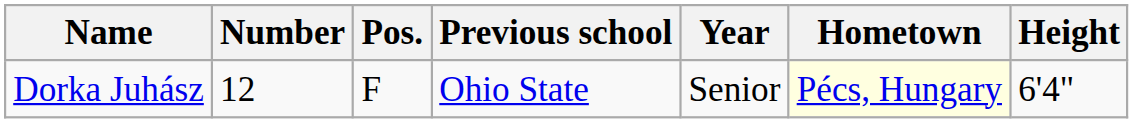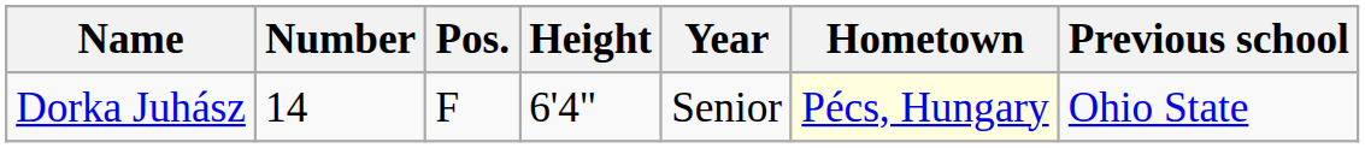 <table class="wikitable" border="1">
 <tr>
 <th>Name</th>
 <th>Number</th>
 <th>Pos.</th>
-<th>Previous school</th>
+<th>Height</th>
 <th>Year</th>
 <th>Hometown</th>
-<th>Height</th>
+<th>Previous school</th>
 </tr>
 <tr>
 <td><a href='#'>Dorka Juhász</a></td>
-<td>12</td>
+<td>14</td>
 <td>F</td>
-<td><a href='#'>Ohio State</a></td>
+<td>6'4"</td>
 <td>Senior</td>
 <td style="background: lightyellow;"><a href='#'>Pécs, Hungary</a></td>
-<td>6'4"</td>
+<td><a href='#'>Ohio State</a></td>
 </tr>
 </table>
